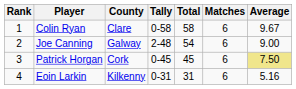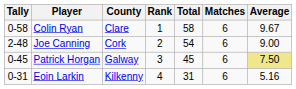 <table class="wikitable">
 <tr>
-<th>Rank</th>
+<th>Tally</th>
 <th>Player</th>
 <th>County</th>
-<th>Tally</th>
+<th>Rank</th>
 <th>Total</th>
 <th>Matches</th>
 <th>Average</th>
 </tr>
 <tr>
-<td style="text-align:center;">1</td>
+<td align=center>0-58</td>
 <td><a href='#'>Colin Ryan</a></td>
 <td><a href='#'>Clare</a></td>
-<td align=center>0-58</td>
+<td style="text-align:center;">1</td>
 <td align=center>58</td>
 <td align=center>6</td>
 <td align=center>9.67</td>
 </tr>
 <tr>
+<td align=center>2-48</td>
+<td><a href='#'>Joe Canning</a></td>
+<td><a href='#'>Cork</a></td>
 <td style="text-align:center;">2</td>
-<td><a href='#'>Joe Canning</a></td>
-<td><a href='#'>Galway</a></td>
-<td align=center>2-48</td>
 <td align=center>54</td>
 <td align=center>6</td>
 <td align=center>9.00</td>
 </tr>
 <tr>
+<td align=center>0-45</td>
+<td><a href='#'>Patrick Horgan</a></td>
+<td><a href='#'>Galway</a></td>
 <td style="text-align:center;">3</td>
-<td><a href='#'>Patrick Horgan</a></td>
-<td><a href='#'>Cork</a></td>
-<td align=center>0-45</td>
 <td align=center>45</td>
 <td align=center>6</td>
 <td align=center style="background: khaki;">7.50</td>
 </tr>
 <tr>
-<td style="text-align:center;">4</td>
+<td align=center>0-31</td>
 <td><a href='#'>Eoin Larkin</a></td>
 <td><a href='#'>Kilkenny</a></td>
-<td align=center>0-31</td>
+<td style="text-align:center;">4</td>
 <td align=center>31</td>
 <td align=center>6</td>
 <td align=center>5.16</td>
 </tr>
 </table>
